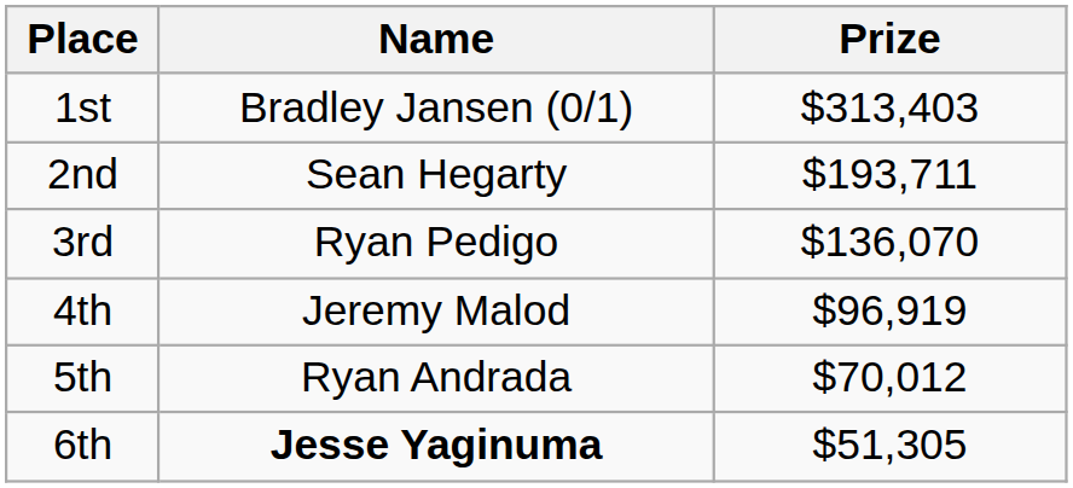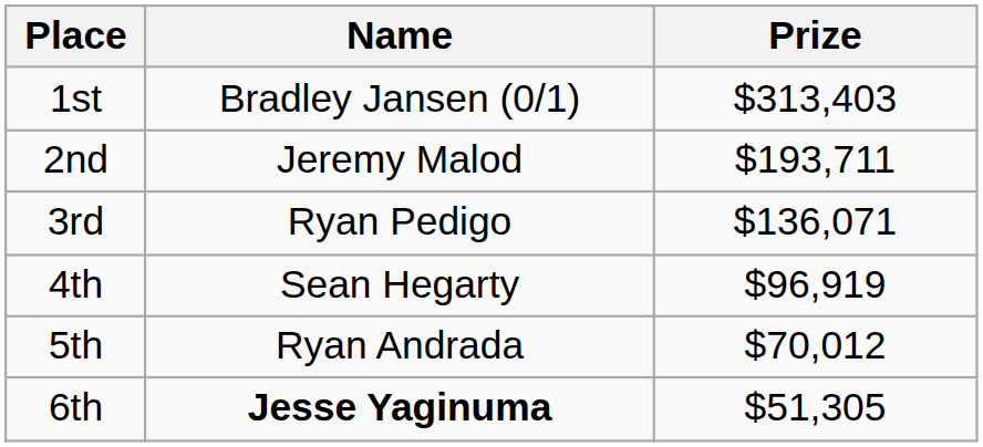 <table class="wikitable">
 <tr>
 <th width="50">Place</th>
 <th width="200">Name</th>
 <th width="125">Prize</th>
 </tr>
 <tr>
 <td align = "center">1st</td>
 <td align = "center"> Bradley Jansen (0/1)</td>
 <td align="center">$313,403</td>
 </tr>
 <tr>
 <td align = "center">2nd</td>
-<td align = "center"> Sean Hegarty</td>
+<td align = "center"> Jeremy Malod</td>
 <td align="center">$193,711</td>
 </tr>
 <tr>
 <td align = "center">3rd</td>
 <td align = "center"> Ryan Pedigo</td>
-<td align="center">$136,070</td>
+<td align="center">$136,071</td>
 </tr>
 <tr>
 <td align = "center">4th</td>
-<td align = "center"> Jeremy Malod</td>
+<td align = "center"> Sean Hegarty</td>
 <td align="center">$96,919</td>
 </tr>
 <tr>
 <td align = "center">5th</td>
 <td align = "center"> Ryan Andrada</td>
 <td align="center">$70,012</td>
 </tr>
 <tr>
 <td align = "center">6th</td>
 <td align = "center"><strong> Jesse Yaginuma</strong></td>
 <td align="center">$51,305</td>
 </tr>
 </table>
